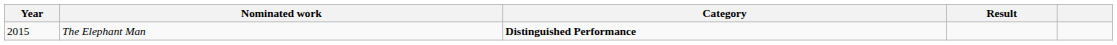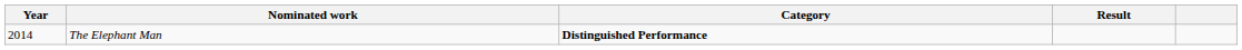 <table class="wikitable" style="width:100%;">
 <tr>
 <th width=5%>Year</th>
 <th style="width:40%;">Nominated work</th>
 <th style="width:40%;">Category</th>
 <th style="width:10%;">Result</th>
 <th width=5%></th>
 </tr>
 <tr>
-<td>2015</td>
+<td>2014</td>
 <td><em>The Elephant Man</em></td>
 <td><strong>Distinguished Performance</strong></td>
 <td></td>
 <td style="text-align:center;"></td>
 </tr>
 </table>
